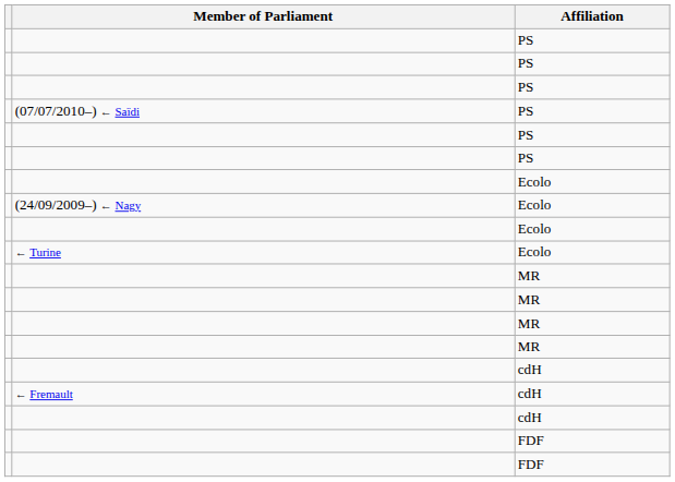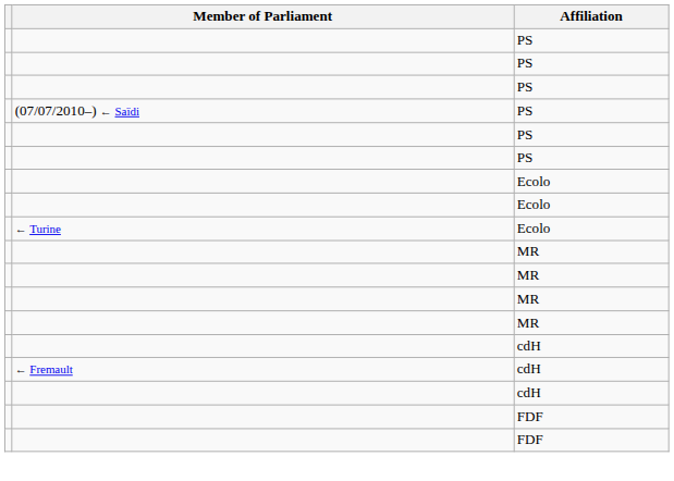 <table class="sortable wikitable" style="text-align:left; font-size:90%">
 <tr>
 <th></th>
 <th width="500">Member of Parliament</th>
 <th width="150">Affiliation</th>
 </tr>
 <tr>
 <td></td>
 <td align=left></td>
 <td>PS</td>
 </tr>
 <tr>
 <td></td>
 <td align=left> </td>
 <td>PS</td>
 </tr>
 <tr>
 <td></td>
 <td align=left></td>
 <td>PS</td>
 </tr>
 <tr>
 <td></td>
 <td align=left> (07/07/2010–) <small>←  <a href='#'>Saïdi</a></small></td>
 <td>PS</td>
 </tr>
 <tr>
 <td></td>
 <td align=left></td>
 <td>PS</td>
 </tr>
 <tr>
 <td></td>
 <td align=left></td>
 <td>PS</td>
 </tr>
 <tr>
 <td></td>
 <td align=left></td>
-<td>Ecolo</td>
-</tr>
-<tr>
-<td></td>
-<td align=left>  (24/09/2009–) <small>← <a href='#'>Nagy</a></small></td>
 <td>Ecolo</td>
 </tr>
 <tr>
 <td></td>
 <td align=left></td>
 <td>Ecolo</td>
 </tr>
 <tr>
 <td></td>
 <td align=left> <small>← <a href='#'>Turine</a></small></td>
 <td>Ecolo</td>
 </tr>
 <tr>
 <td></td>
 <td align=left><strong></strong></td>
 <td>MR</td>
 </tr>
 <tr>
 <td></td>
 <td align=left> </td>
 <td>MR</td>
 </tr>
 <tr>
 <td></td>
 <td align=left></td>
 <td>MR</td>
 </tr>
 <tr>
 <td></td>
 <td align=left></td>
 <td>MR</td>
 </tr>
 <tr>
 <td></td>
 <td align=left></td>
 <td>cdH</td>
 </tr>
 <tr>
 <td></td>
 <td align=left>  <small>← <a href='#'>Fremault</a></small></td>
 <td>cdH</td>
 </tr>
 <tr>
 <td></td>
 <td align=left></td>
 <td>cdH</td>
 </tr>
 <tr>
 <td></td>
 <td align=left></td>
 <td>FDF</td>
 </tr>
 <tr>
 <td></td>
 <td align=left></td>
 <td>FDF</td>
 </tr>
 </table>
